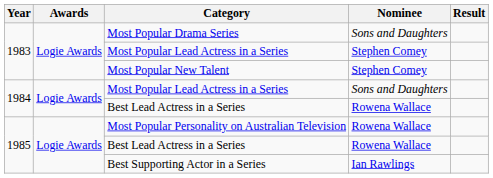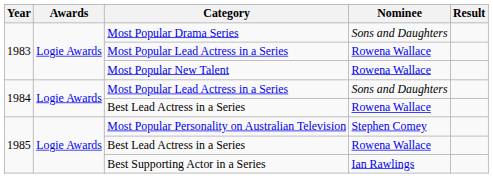 <table class="wikitable">
 <tr>
 <th>Year</th>
 <th>Awards</th>
 <th>Category</th>
 <th>Nominee</th>
 <th>Result</th>
 </tr>
 <tr>
 <td rowspan="3">1983</td>
 <td rowspan="3"><a href='#'>Logie Awards</a></td>
 <td><a href='#'>Most Popular Drama Series</a></td>
 <td><em>Sons and Daughters</em></td>
 <td></td>
 </tr>
 <tr>
 <td><a href='#'>Most Popular Lead Actress in a Series</a></td>
-<td><a href='#'>Stephen Comey</a></td>
+<td><a href='#'>Rowena Wallace</a></td>
 <td></td>
 </tr>
 <tr>
 <td><a href='#'>Most Popular New Talent</a></td>
-<td><a href='#'>Stephen Comey</a></td>
+<td><a href='#'>Rowena Wallace</a></td>
 <td></td>
 </tr>
 <tr>
 <td rowspan="2">1984</td>
 <td rowspan="2"><a href='#'>Logie Awards</a></td>
 <td><a href='#'>Most Popular Lead Actress in a Series</a></td>
 <td><em>Sons and Daughters</em></td>
 <td></td>
 </tr>
 <tr>
 <td>Best Lead Actress in a Series</td>
 <td><a href='#'>Rowena Wallace</a></td>
 <td></td>
 </tr>
 <tr>
 <td rowspan="3">1985</td>
 <td rowspan="3"><a href='#'>Logie Awards</a></td>
 <td><a href='#'>Most Popular Personality on Australian Television</a></td>
-<td><a href='#'>Rowena Wallace</a></td>
+<td><a href='#'>Stephen Comey</a></td>
 <td></td>
 </tr>
 <tr>
 <td>Best Lead Actress in a Series</td>
 <td><a href='#'>Rowena Wallace</a></td>
 <td></td>
 </tr>
 <tr>
 <td>Best Supporting Actor in a Series</td>
 <td><a href='#'>Ian Rawlings</a></td>
 <td></td>
 </tr>
 </table>
